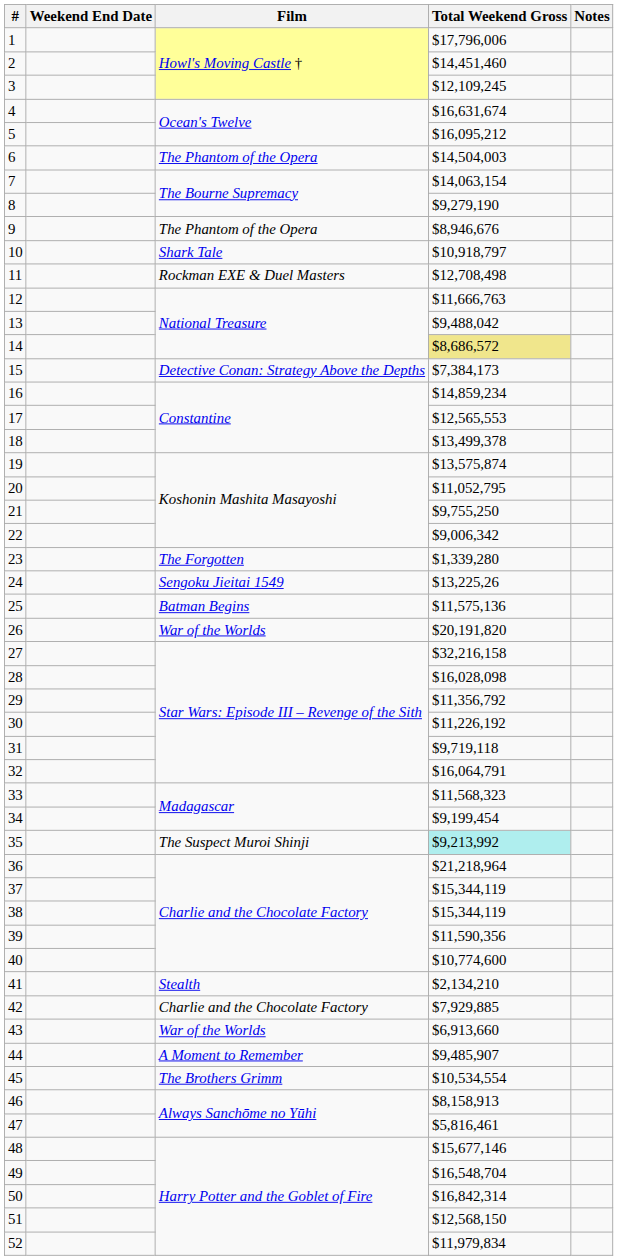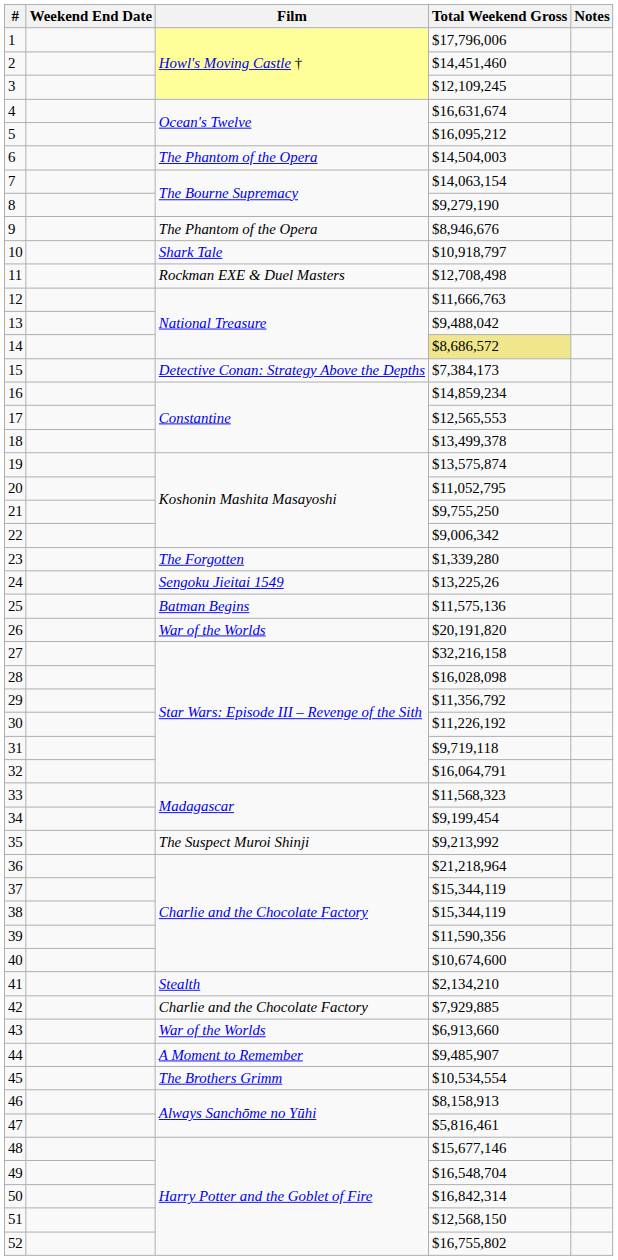 <table class="wikitable sortable">
 <tr>
 <th abbr="Week">#</th>
 <th abbr="Date">Weekend End Date</th>
 <th>Film</th>
 <th abbr="Gross">Total Weekend Gross</th>
 <th>Notes</th>
 </tr>
 <tr>
 <td>1</td>
 <td></td>
 <td rowspan="3" style="background-color:#FFFF99"><em><a href='#'>Howl's Moving Castle</a></em> †</td>
 <td>$17,796,006</td>
 <td></td>
 </tr>
 <tr>
 <td>2</td>
 <td></td>
 <td>$14,451,460</td>
 <td></td>
 </tr>
 <tr>
 <td>3</td>
 <td></td>
 <td>$12,109,245</td>
 <td></td>
 </tr>
 <tr>
 <td>4</td>
 <td></td>
 <td rowspan="2"><em><a href='#'>Ocean's Twelve</a></em></td>
 <td>$16,631,674</td>
 <td></td>
 </tr>
 <tr>
 <td>5</td>
 <td></td>
 <td>$16,095,212</td>
 <td></td>
 </tr>
 <tr>
 <td>6</td>
 <td></td>
 <td><em><a href='#'>The Phantom of the Opera</a></em></td>
 <td>$14,504,003</td>
 <td></td>
 </tr>
 <tr>
 <td>7</td>
 <td></td>
 <td rowspan="2"><em><a href='#'>The Bourne Supremacy</a></em></td>
 <td>$14,063,154</td>
 <td></td>
 </tr>
 <tr>
 <td>8</td>
 <td></td>
 <td>$9,279,190</td>
 <td></td>
 </tr>
 <tr>
 <td>9</td>
 <td></td>
 <td><em>The Phantom of the Opera</em></td>
 <td>$8,946,676</td>
 <td></td>
 </tr>
 <tr>
 <td>10</td>
 <td></td>
 <td><em><a href='#'>Shark Tale</a></em></td>
 <td>$10,918,797</td>
 <td></td>
 </tr>
 <tr>
 <td>11</td>
 <td></td>
 <td><em>Rockman EXE & Duel Masters</em></td>
 <td>$12,708,498</td>
 <td></td>
 </tr>
 <tr>
 <td>12</td>
 <td></td>
 <td rowspan="3"><em><a href='#'>National Treasure</a></em></td>
 <td>$11,666,763</td>
 <td></td>
 </tr>
 <tr>
 <td>13</td>
 <td></td>
 <td>$9,488,042</td>
 <td></td>
 </tr>
 <tr>
 <td>14</td>
 <td></td>
 <td style="background: khaki;">$8,686,572</td>
 <td></td>
 </tr>
 <tr>
 <td>15</td>
 <td></td>
 <td><em><a href='#'>Detective Conan: Strategy Above the Depths</a></em></td>
 <td>$7,384,173</td>
 <td></td>
 </tr>
 <tr>
 <td>16</td>
 <td></td>
 <td rowspan="3"><em><a href='#'>Constantine</a></em></td>
 <td>$14,859,234</td>
 <td></td>
 </tr>
 <tr>
 <td>17</td>
 <td></td>
 <td>$12,565,553</td>
 <td></td>
 </tr>
 <tr>
 <td>18</td>
 <td></td>
 <td>$13,499,378</td>
 <td></td>
 </tr>
 <tr>
 <td>19</td>
 <td></td>
 <td rowspan="4"><em>Koshonin Mashita Masayoshi</em></td>
 <td>$13,575,874</td>
 <td></td>
 </tr>
 <tr>
 <td>20</td>
 <td></td>
 <td>$11,052,795</td>
 <td></td>
 </tr>
 <tr>
 <td>21</td>
 <td></td>
 <td>$9,755,250</td>
 <td></td>
 </tr>
 <tr>
 <td>22</td>
 <td></td>
 <td>$9,006,342</td>
 <td></td>
 </tr>
 <tr>
 <td>23</td>
 <td></td>
 <td><em><a href='#'>The Forgotten</a></em></td>
 <td>$1,339,280</td>
 <td></td>
 </tr>
 <tr>
 <td>24</td>
 <td></td>
 <td><em><a href='#'>Sengoku Jieitai 1549</a></em></td>
 <td>$13,225,26</td>
 <td></td>
 </tr>
 <tr>
 <td>25</td>
 <td></td>
 <td><em><a href='#'>Batman Begins</a></em></td>
 <td>$11,575,136</td>
 <td></td>
 </tr>
 <tr>
 <td>26</td>
 <td></td>
 <td><em><a href='#'>War of the Worlds</a></em></td>
 <td>$20,191,820</td>
 <td></td>
 </tr>
 <tr>
 <td>27</td>
 <td></td>
 <td rowspan="6"><em><a href='#'>Star Wars: Episode III – Revenge of the Sith</a></em></td>
 <td>$32,216,158</td>
 <td></td>
 </tr>
 <tr>
 <td>28</td>
 <td></td>
 <td>$16,028,098</td>
 <td></td>
 </tr>
 <tr>
 <td>29</td>
 <td></td>
 <td>$11,356,792</td>
 <td></td>
 </tr>
 <tr>
 <td>30</td>
 <td></td>
 <td>$11,226,192</td>
 <td></td>
 </tr>
 <tr>
 <td>31</td>
 <td></td>
 <td>$9,719,118</td>
 <td></td>
 </tr>
 <tr>
 <td>32</td>
 <td></td>
 <td>$16,064,791</td>
 <td></td>
 </tr>
 <tr>
 <td>33</td>
 <td></td>
 <td rowspan="2"><em><a href='#'>Madagascar</a></em></td>
 <td>$11,568,323</td>
 <td></td>
 </tr>
 <tr>
 <td>34</td>
 <td></td>
 <td>$9,199,454</td>
 <td></td>
 </tr>
 <tr>
 <td>35</td>
 <td></td>
 <td><em>The Suspect Muroi Shinji</em></td>
-<td style="background: paleturquoise;">$9,213,992</td>
+<td>$9,213,992</td>
 <td></td>
 </tr>
 <tr>
 <td>36</td>
 <td></td>
 <td rowspan="5"><em><a href='#'>Charlie and the Chocolate Factory</a></em></td>
 <td>$21,218,964</td>
 <td></td>
 </tr>
 <tr>
 <td>37</td>
 <td></td>
 <td>$15,344,119</td>
 <td></td>
 </tr>
 <tr>
 <td>38</td>
 <td></td>
 <td>$15,344,119</td>
 <td></td>
 </tr>
 <tr>
 <td>39</td>
 <td></td>
 <td>$11,590,356</td>
 <td></td>
 </tr>
 <tr>
 <td>40</td>
 <td></td>
-<td>$10,774,600</td>
+<td>$10,674,600</td>
 <td></td>
 </tr>
 <tr>
 <td>41</td>
 <td></td>
 <td><em><a href='#'>Stealth</a></em></td>
 <td>$2,134,210</td>
 <td></td>
 </tr>
 <tr>
 <td>42</td>
 <td></td>
 <td><em>Charlie and the Chocolate Factory</em></td>
 <td>$7,929,885</td>
 <td></td>
 </tr>
 <tr>
 <td>43</td>
 <td></td>
 <td><em><a href='#'>War of the Worlds</a></em></td>
 <td>$6,913,660</td>
 <td></td>
 </tr>
 <tr>
 <td>44</td>
 <td></td>
 <td><em><a href='#'>A Moment to Remember</a></em></td>
 <td>$9,485,907</td>
 <td></td>
 </tr>
 <tr>
 <td>45</td>
 <td></td>
 <td><em><a href='#'>The Brothers Grimm</a></em></td>
 <td>$10,534,554</td>
 <td></td>
 </tr>
 <tr>
 <td>46</td>
 <td></td>
 <td rowspan="2"><em><a href='#'>Always Sanchōme no Yūhi</a></em></td>
 <td>$8,158,913</td>
 <td></td>
 </tr>
 <tr>
 <td>47</td>
 <td></td>
 <td>$5,816,461</td>
 <td></td>
 </tr>
 <tr>
 <td>48</td>
 <td></td>
 <td rowspan="5"><em><a href='#'>Harry Potter and the Goblet of Fire</a></em></td>
 <td>$15,677,146</td>
 <td></td>
 </tr>
 <tr>
 <td>49</td>
 <td></td>
 <td>$16,548,704</td>
 <td></td>
 </tr>
 <tr>
 <td>50</td>
 <td></td>
 <td>$16,842,314</td>
 <td></td>
 </tr>
 <tr>
 <td>51</td>
 <td></td>
 <td>$12,568,150</td>
 <td></td>
 </tr>
 <tr>
 <td>52</td>
 <td></td>
-<td>$11,979,834</td>
+<td>$16,755,802</td>
 <td></td>
 </tr>
 </table>
